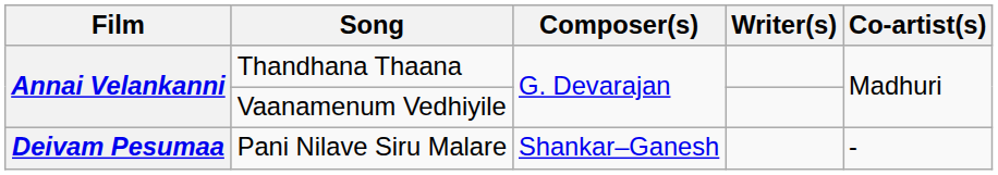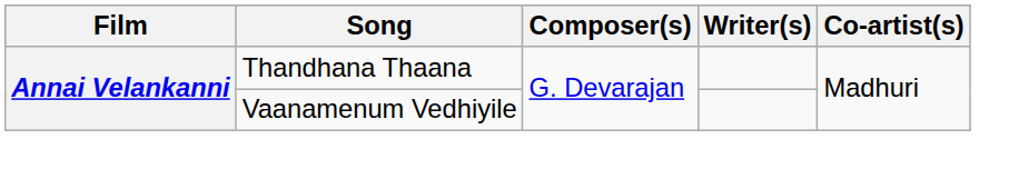 <table class="wikitable sortable plainrowheaders">
 <tr style="background:#ccc; text-align:center;">
 <th scope="col">Film</th>
 <th scope="col">Song</th>
 <th scope="col">Composer(s)</th>
 <th scope="col">Writer(s)</th>
 <th scope="col">Co-artist(s)</th>
 </tr>
 <tr>
 <th Rowspan=2><em><a href='#'>Annai Velankanni</a></em></th>
 <td>Thandhana Thaana</td>
 <td rowspan=2><a href='#'>G. Devarajan</a></td>
 <td></td>
 <td rowspan=2>Madhuri</td>
 </tr>
 <tr>
 <td>Vaanamenum Vedhiyile</td>
 </tr>
-<tr>
-<th><em><a href='#'>Deivam Pesumaa</a></em></th>
-<td>Pani Nilave Siru Malare</td>
-<td><a href='#'>Shankar–Ganesh</a></td>
-<td></td>
-<td>-</td>
-</tr>
 </table>
